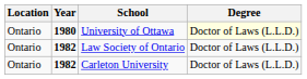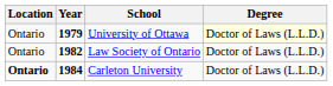 <table class="wikitable">
 <tr>
 <th>Location</th>
 <th>Year</th>
 <th>School</th>
 <th>Degree</th>
 </tr>
 <tr>
 <td> Ontario</td>
-<td><strong>1980</strong></td>
+<td><strong>1979</strong></td>
 <td><a href='#'>University of Ottawa</a>                              </td>
 <td style="background: lightyellow;">Doctor of Laws (L.L.D.)</td>
 </tr>
 <tr>
 <td> Ontario</td>
 <td><strong>1982</strong></td>
 <td><a href='#'>Law Society of Ontario</a></td>
 <td>Doctor of Laws (L.L.D.)</td>
 </tr>
 <tr>
-<td> Ontario</td>
-<td><strong>1982</strong></td>
+<td><strong> Ontario</strong></td>
+<td><strong>1984</strong></td>
 <td><a href='#'>Carleton University</a></td>
 <td>Doctor of Laws (L.L.D.)</td>
 </tr>
 </table>
